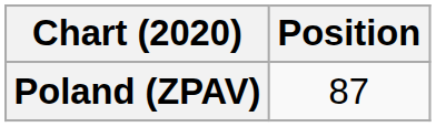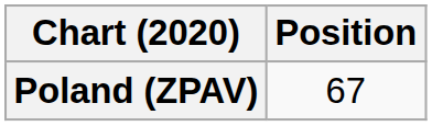 <table class="wikitable sortable plainrowheaders" style="text-align:center">
 <tr>
 <th scope="col">Chart (2020)</th>
 <th scope="col">Position</th>
 </tr>
 <tr>
 <th scope="row">Poland (ZPAV)</th>
-<td>87</td>
+<td>67</td>
 </tr>
 </table>
